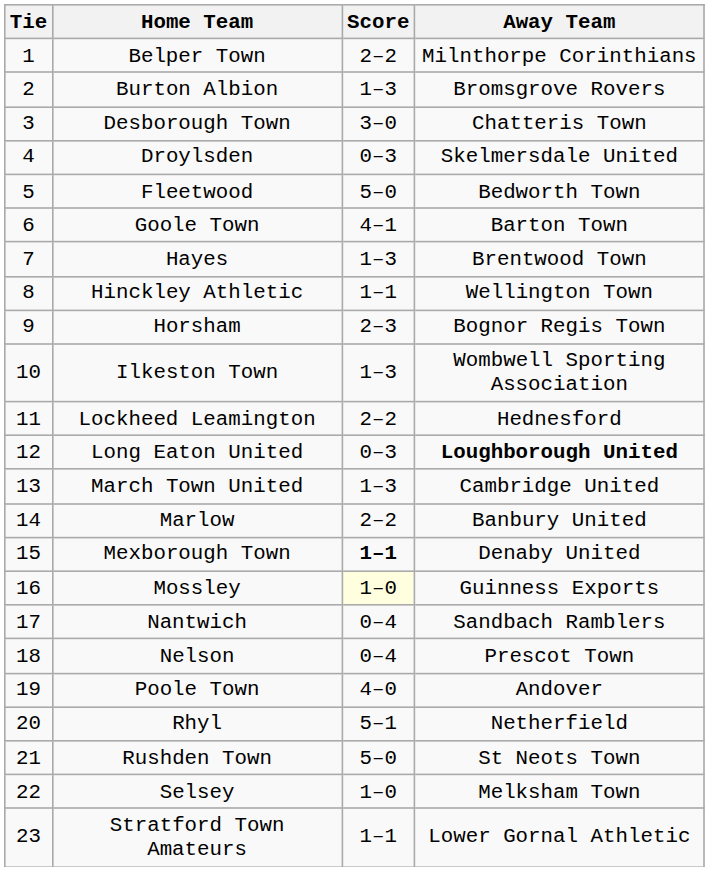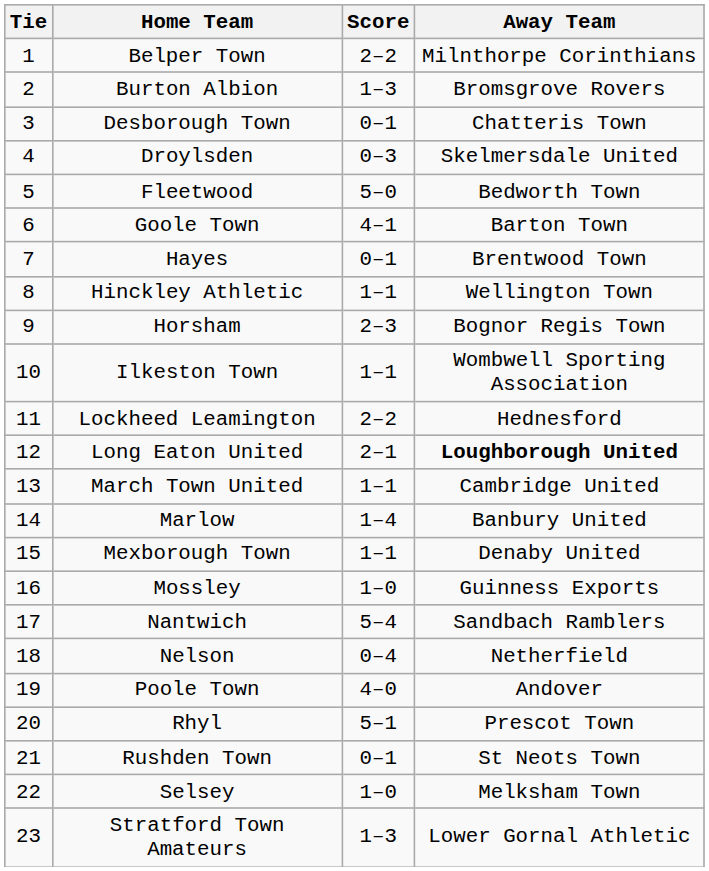 <table class="wikitable" style="text-align:center;">
 <tr>
 <th width=20>Tie</th>
 <th width=175>Home Team</th>
 <th width=20>Score</th>
 <th width=175>Away Team</th>
 </tr>
 <tr>
 <td>1</td>
 <td>Belper Town</td>
 <td>2–2</td>
 <td>Milnthorpe Corinthians</td>
 </tr>
 <tr>
 <td>2</td>
 <td>Burton Albion</td>
 <td>1–3</td>
 <td>Bromsgrove Rovers</td>
 </tr>
 <tr>
 <td>3</td>
 <td>Desborough Town</td>
-<td>3–0</td>
+<td>0–1</td>
 <td>Chatteris Town</td>
 </tr>
 <tr>
 <td>4</td>
 <td>Droylsden</td>
 <td>0–3</td>
 <td>Skelmersdale United</td>
 </tr>
 <tr>
 <td>5</td>
 <td>Fleetwood</td>
 <td>5–0</td>
 <td>Bedworth Town</td>
 </tr>
 <tr>
 <td>6</td>
 <td>Goole Town</td>
 <td>4–1</td>
 <td>Barton Town</td>
 </tr>
 <tr>
 <td>7</td>
 <td>Hayes</td>
-<td>1–3</td>
+<td>0–1</td>
 <td>Brentwood Town</td>
 </tr>
 <tr>
 <td>8</td>
 <td>Hinckley Athletic</td>
 <td>1–1</td>
 <td>Wellington Town</td>
 </tr>
 <tr>
 <td>9</td>
 <td>Horsham</td>
 <td>2–3</td>
 <td>Bognor Regis Town</td>
 </tr>
 <tr>
 <td>10</td>
 <td>Ilkeston Town</td>
-<td>1–3</td>
+<td>1–1</td>
 <td>Wombwell Sporting Association</td>
 </tr>
 <tr>
 <td>11</td>
 <td>Lockheed Leamington</td>
 <td>2–2</td>
 <td>Hednesford</td>
 </tr>
 <tr>
 <td>12</td>
 <td>Long Eaton United</td>
-<td>0–3</td>
+<td>2–1</td>
 <td><strong>Loughborough United</strong></td>
 </tr>
 <tr>
 <td>13</td>
 <td>March Town United</td>
-<td>1–3</td>
+<td>1–1</td>
 <td>Cambridge United</td>
 </tr>
 <tr>
 <td>14</td>
 <td>Marlow</td>
-<td>2–2</td>
+<td>1–4</td>
 <td>Banbury United</td>
 </tr>
 <tr>
 <td>15</td>
 <td>Mexborough Town</td>
-<td><strong>1–1</strong></td>
+<td>1–1</td>
 <td>Denaby United</td>
 </tr>
 <tr>
 <td>16</td>
 <td>Mossley</td>
-<td style="background: lightyellow;">1–0</td>
+<td>1–0</td>
 <td>Guinness Exports</td>
 </tr>
 <tr>
 <td>17</td>
 <td>Nantwich</td>
-<td>0–4</td>
+<td>5–4</td>
 <td>Sandbach Ramblers</td>
 </tr>
 <tr>
 <td>18</td>
 <td>Nelson</td>
 <td>0–4</td>
-<td>Prescot Town</td>
+<td>Netherfield</td>
 </tr>
 <tr>
 <td>19</td>
 <td>Poole Town</td>
 <td>4–0</td>
 <td>Andover</td>
 </tr>
 <tr>
 <td>20</td>
 <td>Rhyl</td>
 <td>5–1</td>
-<td>Netherfield</td>
+<td>Prescot Town</td>
 </tr>
 <tr>
 <td>21</td>
 <td>Rushden Town</td>
-<td>5–0</td>
+<td>0–1</td>
 <td>St Neots Town</td>
 </tr>
 <tr>
 <td>22</td>
 <td>Selsey</td>
 <td>1–0</td>
 <td>Melksham Town</td>
 </tr>
 <tr>
 <td>23</td>
 <td>Stratford Town Amateurs</td>
-<td>1–1</td>
+<td>1–3</td>
 <td>Lower Gornal Athletic</td>
 </tr>
 </table>
